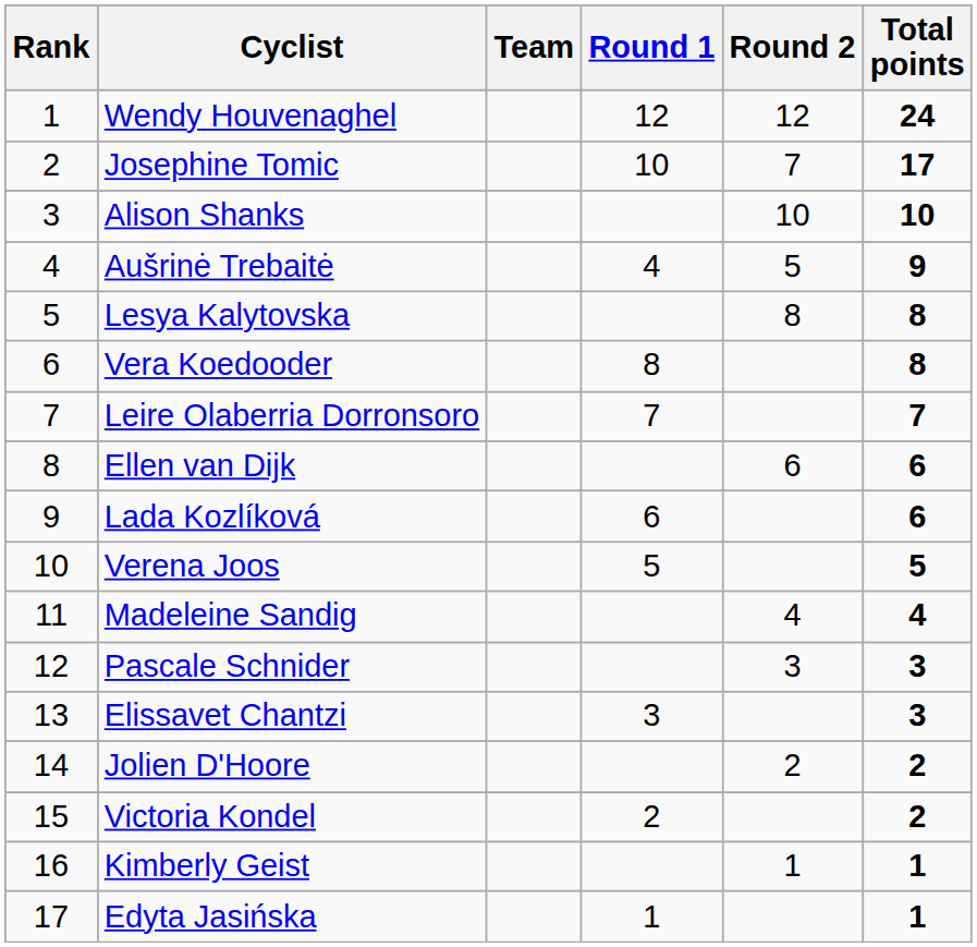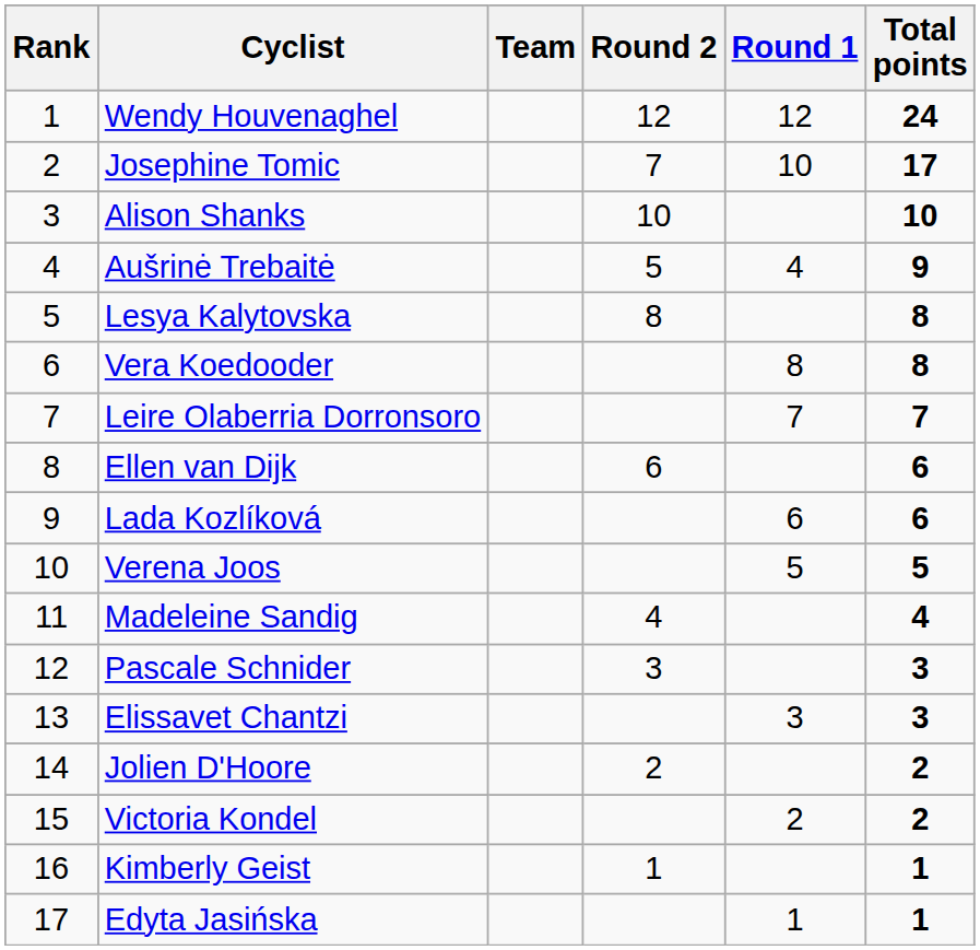 <table class=wikitable sortable style=text-align:center;>
 <tr>
 <th>Rank</th>
 <th class=unsortable>Cyclist</th>
 <th>Team</th>
+<th>Round 2</th>
 <th><a href='#'>Round 1</a></th>
-<th>Round 2</th>
 <th>Total<br>points</th>
 </tr>
 <tr>
 <td align=center>1</td>
 <td align=left><a href='#'>Wendy Houvenaghel</a></td>
 <td align=left></td>
 <td>12</td>
 <td>12</td>
 <td><strong>24</strong></td>
 </tr>
 <tr>
 <td align=center>2</td>
 <td align=left><a href='#'>Josephine Tomic</a></td>
 <td align=left></td>
+<td>7</td>
 <td>10</td>
-<td>7</td>
 <td><strong>17</strong></td>
 </tr>
 <tr>
 <td align=center>3</td>
 <td align=left><a href='#'>Alison Shanks</a></td>
 <td align=left></td>
+<td>10</td>
 <td></td>
-<td>10</td>
 <td><strong>10</strong></td>
 </tr>
 <tr>
 <td align=center>4</td>
 <td align=left><a href='#'>Aušrinė Trebaitė</a></td>
 <td align=left></td>
+<td>5</td>
 <td>4</td>
-<td>5</td>
 <td><strong>9</strong></td>
 </tr>
 <tr>
 <td align=center>5</td>
 <td align=left><a href='#'>Lesya Kalytovska</a></td>
 <td align=left></td>
+<td>8</td>
 <td></td>
-<td>8</td>
 <td><strong>8</strong></td>
 </tr>
 <tr>
 <td align=center>6</td>
 <td align=left><a href='#'>Vera Koedooder</a></td>
 <td align=left></td>
+<td></td>
 <td>8</td>
-<td></td>
 <td><strong>8</strong></td>
 </tr>
 <tr>
 <td align=center>7</td>
 <td align=left><a href='#'>Leire Olaberria Dorronsoro</a></td>
 <td align=left></td>
+<td></td>
 <td>7</td>
-<td></td>
 <td><strong>7</strong></td>
 </tr>
 <tr>
 <td align=center>8</td>
 <td align=left><a href='#'>Ellen van Dijk</a></td>
 <td align=left></td>
+<td>6</td>
 <td></td>
-<td>6</td>
 <td><strong>6</strong></td>
 </tr>
 <tr>
 <td align=center>9</td>
 <td align=left><a href='#'>Lada Kozlíková</a></td>
 <td align=left></td>
+<td></td>
 <td>6</td>
-<td></td>
 <td><strong>6</strong></td>
 </tr>
 <tr>
 <td align=center>10</td>
 <td align=left><a href='#'>Verena Joos</a></td>
 <td align=left></td>
+<td></td>
 <td>5</td>
-<td></td>
 <td><strong>5</strong></td>
 </tr>
 <tr>
 <td align=center>11</td>
 <td align=left><a href='#'>Madeleine Sandig</a></td>
 <td align=left></td>
+<td>4</td>
 <td></td>
-<td>4</td>
 <td><strong>4</strong></td>
 </tr>
 <tr>
 <td align=center>12</td>
 <td align=left><a href='#'>Pascale Schnider</a></td>
 <td align=left></td>
+<td>3</td>
 <td></td>
-<td>3</td>
 <td><strong>3</strong></td>
 </tr>
 <tr>
 <td align=center>13</td>
 <td align=left><a href='#'>Elissavet Chantzi</a></td>
 <td align=left></td>
+<td></td>
 <td>3</td>
-<td></td>
 <td><strong>3</strong></td>
 </tr>
 <tr>
 <td align=center>14</td>
 <td align=left><a href='#'>Jolien D'Hoore</a></td>
 <td align=left></td>
+<td>2</td>
 <td></td>
-<td>2</td>
 <td><strong>2</strong></td>
 </tr>
 <tr>
 <td align=center>15</td>
 <td align=left><a href='#'>Victoria Kondel</a></td>
 <td align=left></td>
+<td></td>
 <td>2</td>
-<td></td>
 <td><strong>2</strong></td>
 </tr>
 <tr>
 <td align=center>16</td>
 <td align=left><a href='#'>Kimberly Geist</a></td>
 <td align=left></td>
+<td>1</td>
 <td></td>
-<td>1</td>
 <td><strong>1</strong></td>
 </tr>
 <tr>
 <td align=center>17</td>
 <td align=left><a href='#'>Edyta Jasińska</a></td>
 <td align=left></td>
+<td></td>
 <td>1</td>
-<td></td>
 <td><strong>1</strong></td>
 </tr>
 </table>
